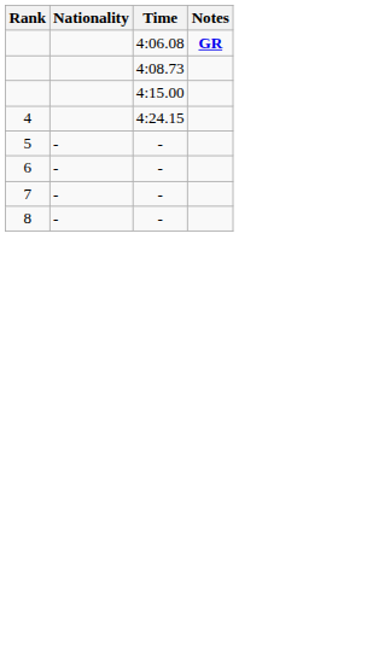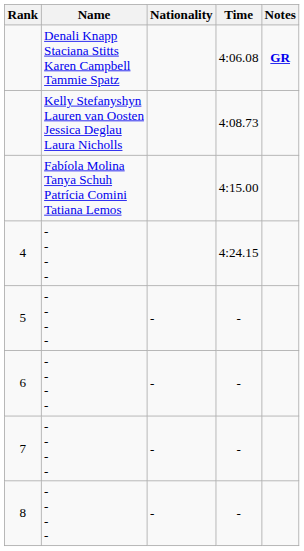 <table class="wikitable sortable" style="text-align:center">
 <tr>
 <th>Rank</th>
+<th>Name</th>
 <th>Nationality</th>
 <th>Time</th>
 <th>Notes</th>
 </tr>
 <tr>
 <td></td>
+<td align=left><a href='#'>Denali Knapp</a> <br> <a href='#'>Staciana Stitts</a> <br> <a href='#'>Karen Campbell</a> <br> <a href='#'>Tammie Spatz</a></td>
 <td align=left></td>
 <td>4:06.08</td>
 <td><strong><a href='#'>GR</a></strong></td>
 </tr>
 <tr>
 <td></td>
+<td align=left><a href='#'>Kelly Stefanyshyn</a> <br> <a href='#'>Lauren van Oosten</a> <br> <a href='#'>Jessica Deglau</a> <br> <a href='#'>Laura Nicholls</a></td>
 <td align=left></td>
 <td>4:08.73</td>
 <td></td>
 </tr>
 <tr>
 <td></td>
+<td align=left><a href='#'>Fabíola Molina</a> <br> <a href='#'>Tanya Schuh</a> <br> <a href='#'>Patrícia Comini</a> <br> <a href='#'>Tatiana Lemos</a></td>
 <td align=left></td>
 <td>4:15.00</td>
 <td></td>
 </tr>
 <tr>
 <td>4</td>
+<td align=left>- <br> - <br> - <br> -</td>
 <td align=left></td>
 <td>4:24.15</td>
 <td></td>
 </tr>
 <tr>
 <td>5</td>
+<td align=left>- <br> - <br> - <br> -</td>
 <td align=left>-</td>
 <td>-</td>
 <td></td>
 </tr>
 <tr>
 <td>6</td>
+<td align=left>- <br> - <br> - <br> -</td>
 <td align=left>-</td>
 <td>-</td>
 <td></td>
 </tr>
 <tr>
 <td>7</td>
+<td align=left>- <br> - <br> - <br> -</td>
 <td align=left>-</td>
 <td>-</td>
 <td></td>
 </tr>
 <tr>
 <td>8</td>
+<td align=left>- <br> - <br> - <br> -</td>
 <td align=left>-</td>
 <td>-</td>
 <td></td>
 </tr>
 </table>
